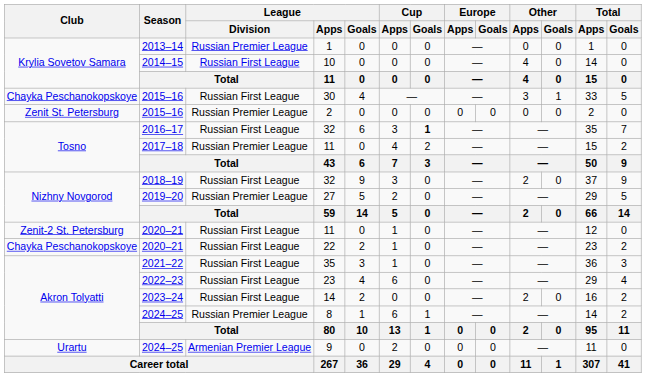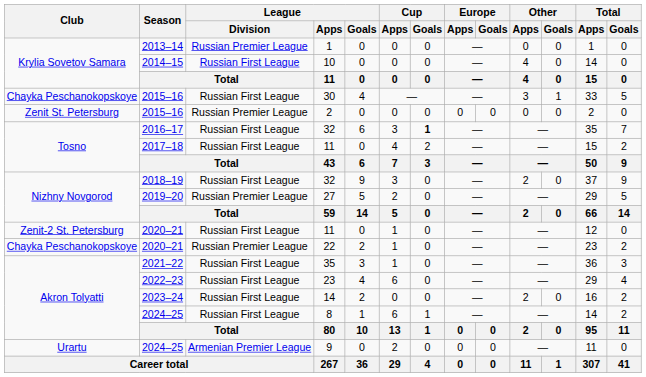 <table class="wikitable" style="text-align: center;">
 <tr>
 <th rowspan="2">Club</th>
 <th rowspan="2">Season</th>
 <th colspan="3">League</th>
 <th colspan="2">Cup</th>
 <th colspan="2">Europe</th>
 <th colspan="2">Other</th>
 <th colspan="2">Total</th>
 </tr>
 <tr>
 <th>Division</th>
 <th>Apps</th>
 <th>Goals</th>
 <th>Apps</th>
 <th>Goals</th>
 <th>Apps</th>
 <th>Goals</th>
 <th>Apps</th>
 <th>Goals</th>
 <th>Apps</th>
 <th>Goals</th>
 </tr>
 <tr>
 <td rowspan="3"><a href='#'>Krylia Sovetov Samara</a></td>
 <td><a href='#'>2013–14</a></td>
 <td><a href='#'>Russian Premier League</a></td>
 <td>1</td>
 <td>0</td>
 <td>0</td>
 <td>0</td>
 <td colspan="2">—</td>
 <td>0</td>
 <td>0</td>
 <td>1</td>
 <td>0</td>
 </tr>
 <tr>
 <td><a href='#'>2014–15</a></td>
 <td><a href='#'>Russian First League</a></td>
 <td>10</td>
 <td>0</td>
 <td>0</td>
 <td>0</td>
 <td colspan="2">—</td>
 <td>4</td>
 <td>0</td>
 <td>14</td>
 <td>0</td>
 </tr>
 <tr>
 <th colspan=2>Total</th>
 <th>11</th>
 <th>0</th>
 <th>0</th>
 <th>0</th>
 <th colspan="2">—</th>
 <th>4</th>
 <th>0</th>
 <th>15</th>
 <th>0</th>
 </tr>
 <tr>
 <td><a href='#'>Chayka Peschanokopskoye</a></td>
 <td><a href='#'>2015–16</a></td>
 <td>Russian First League</td>
 <td>30</td>
 <td>4</td>
 <td colspan="2">—</td>
 <td colspan="2">—</td>
 <td>3</td>
 <td>1</td>
 <td>33</td>
 <td>5</td>
 </tr>
 <tr>
 <td><a href='#'>Zenit St. Petersburg</a></td>
 <td><a href='#'>2015–16</a></td>
 <td>Russian Premier League</td>
 <td>2</td>
 <td>0</td>
 <td>0</td>
 <td>0</td>
 <td>0</td>
 <td>0</td>
 <td>0</td>
 <td>0</td>
 <td>2</td>
 <td>0</td>
 </tr>
 <tr>
 <td rowspan="3"><a href='#'>Tosno</a></td>
 <td><a href='#'>2016–17</a></td>
 <td>Russian First League</td>
 <td>32</td>
 <td>6</td>
 <td>3</td>
 <td><strong>1</strong></td>
 <td colspan="2">—</td>
 <td colspan="2">—</td>
 <td>35</td>
 <td>7</td>
 </tr>
 <tr>
 <td><a href='#'>2017–18</a></td>
-<td>Russian Premier League</td>
+<td>Russian First League</td>
 <td>11</td>
 <td>0</td>
 <td>4</td>
 <td>2</td>
 <td colspan="2">—</td>
 <td colspan="2">—</td>
 <td>15</td>
 <td>2</td>
 </tr>
 <tr>
 <th colspan="2">Total</th>
 <th>43</th>
 <th>6</th>
 <th>7</th>
 <th>3</th>
 <th colspan="2">—</th>
 <th colspan="2">—</th>
 <th>50</th>
 <th>9</th>
 </tr>
 <tr>
 <td rowspan="3"><a href='#'>Nizhny Novgorod</a></td>
 <td><a href='#'>2018–19</a></td>
 <td>Russian First League</td>
 <td>32</td>
 <td>9</td>
 <td>3</td>
 <td>0</td>
 <td colspan="2">—</td>
 <td>2</td>
 <td>0</td>
 <td>37</td>
 <td>9</td>
 </tr>
 <tr>
 <td><a href='#'>2019–20</a></td>
 <td>Russian Premier League</td>
 <td>27</td>
 <td>5</td>
 <td>2</td>
 <td>0</td>
 <td colspan="2">—</td>
 <td colspan="2">—</td>
 <td>29</td>
 <td>5</td>
 </tr>
 <tr>
 <th colspan="2">Total</th>
 <th>59</th>
 <th>14</th>
 <th>5</th>
 <th>0</th>
 <th colspan="2">—</th>
 <th>2</th>
 <th>0</th>
 <th>66</th>
 <th>14</th>
 </tr>
 <tr>
 <td><a href='#'>Zenit-2 St. Petersburg</a></td>
 <td><a href='#'>2020–21</a></td>
 <td>Russian First League</td>
 <td>11</td>
 <td>0</td>
 <td>1</td>
 <td>0</td>
 <td colspan="2">—</td>
 <td colspan="2">—</td>
 <td>12</td>
 <td>0</td>
 </tr>
 <tr>
 <td><a href='#'>Chayka Peschanokopskoye</a></td>
 <td><a href='#'>2020–21</a></td>
-<td>Russian First League</td>
+<td>Russian Premier League</td>
 <td>22</td>
 <td>2</td>
 <td>1</td>
 <td>0</td>
 <td colspan="2">—</td>
 <td colspan="2">—</td>
 <td>23</td>
 <td>2</td>
 </tr>
 <tr>
 <td rowspan="5"><a href='#'>Akron Tolyatti</a></td>
 <td><a href='#'>2021–22</a></td>
 <td>Russian First League</td>
 <td>35</td>
 <td>3</td>
 <td>1</td>
 <td>0</td>
 <td colspan="2">—</td>
 <td colspan="2">—</td>
 <td>36</td>
 <td>3</td>
 </tr>
 <tr>
 <td><a href='#'>2022–23</a></td>
 <td>Russian First League</td>
 <td>23</td>
 <td>4</td>
 <td>6</td>
 <td>0</td>
 <td colspan="2">—</td>
 <td colspan="2">—</td>
 <td>29</td>
 <td>4</td>
 </tr>
 <tr>
 <td><a href='#'>2023–24</a></td>
 <td>Russian First League</td>
 <td>14</td>
 <td>2</td>
 <td>0</td>
 <td>0</td>
 <td colspan="2">—</td>
 <td>2</td>
 <td>0</td>
 <td>16</td>
 <td>2</td>
 </tr>
 <tr>
 <td><a href='#'>2024–25</a></td>
-<td>Russian Premier League</td>
+<td>Russian First League</td>
 <td>8</td>
 <td>1</td>
 <td>6</td>
 <td>1</td>
 <td colspan="2">—</td>
 <td colspan="2">—</td>
 <td>14</td>
 <td>2</td>
 </tr>
 <tr>
 <th colspan="2">Total</th>
 <th>80</th>
 <th>10</th>
 <th>13</th>
 <th>1</th>
 <th>0</th>
 <th>0</th>
 <th>2</th>
 <th>0</th>
 <th>95</th>
 <th>11</th>
 </tr>
 <tr>
 <td><a href='#'>Urartu</a></td>
 <td><a href='#'>2024–25</a></td>
 <td><a href='#'>Armenian Premier League</a></td>
 <td>9</td>
 <td>0</td>
 <td>2</td>
 <td>0</td>
 <td>0</td>
 <td>0</td>
 <td colspan="2">—</td>
 <td>11</td>
 <td>0</td>
 </tr>
 <tr>
 <th colspan="3">Career total</th>
 <th>267</th>
 <th>36</th>
 <th>29</th>
 <th>4</th>
 <th>0</th>
 <th>0</th>
 <th>11</th>
 <th>1</th>
 <th>307</th>
 <th>41</th>
 </tr>
 </table>
